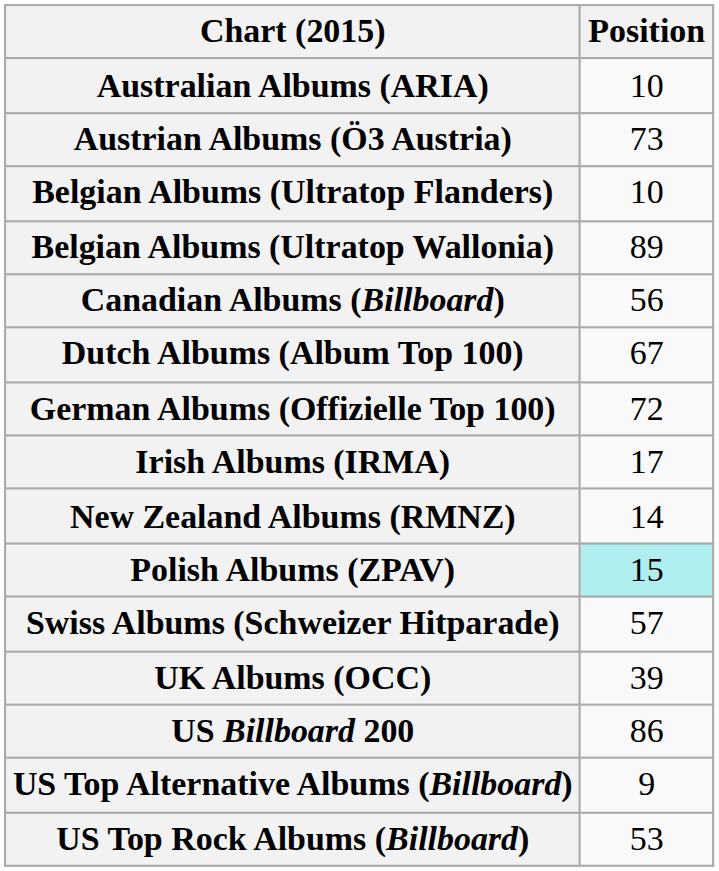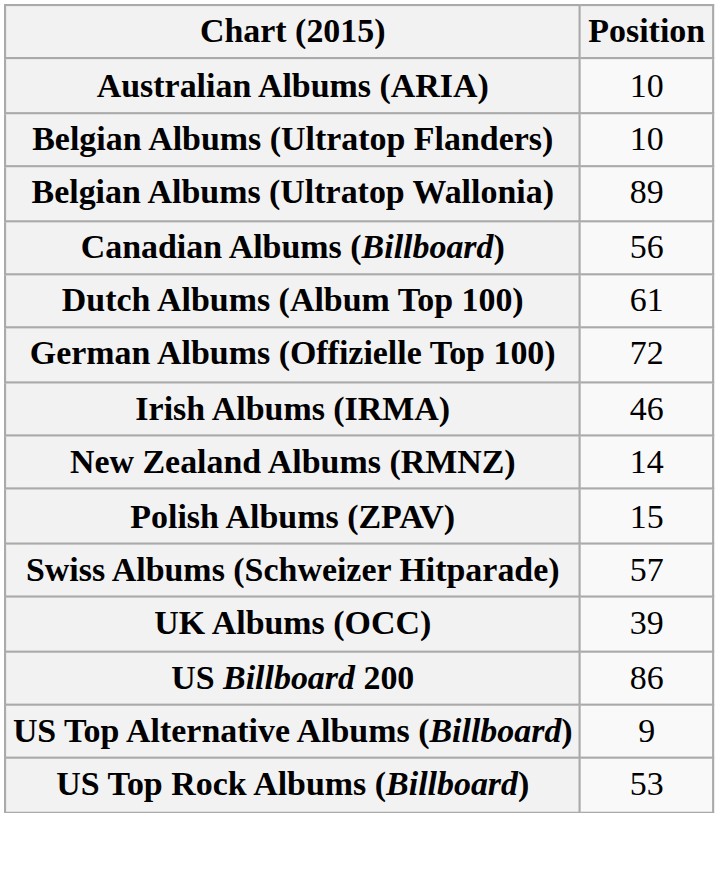 <table class="wikitable sortable plainrowheaders" style="text-align:center">
 <tr>
 <th scope="col">Chart (2015)</th>
 <th scope="col">Position</th>
 </tr>
 <tr>
 <th scope="row">Australian Albums (ARIA)</th>
 <td>10</td>
-</tr>
-<tr>
-<th scope="row">Austrian Albums (Ö3 Austria)</th>
-<td>73</td>
 </tr>
 <tr>
 <th scope="row">Belgian Albums (Ultratop Flanders)</th>
 <td>10</td>
 </tr>
 <tr>
 <th scope="row">Belgian Albums (Ultratop Wallonia)</th>
 <td>89</td>
 </tr>
 <tr>
 <th scope="row">Canadian Albums (<em>Billboard</em>)</th>
 <td>56</td>
 </tr>
 <tr>
 <th scope="row">Dutch Albums (Album Top 100)</th>
-<td>67</td>
+<td>61</td>
 </tr>
 <tr>
 <th scope="row">German Albums (Offizielle Top 100)</th>
 <td>72</td>
 </tr>
 <tr>
 <th scope="row">Irish Albums (IRMA)</th>
-<td>17</td>
+<td>46</td>
 </tr>
 <tr>
 <th scope="row">New Zealand Albums (RMNZ)</th>
 <td>14</td>
 </tr>
 <tr>
 <th scope="row">Polish Albums (ZPAV)</th>
-<td style="background: paleturquoise;">15</td>
+<td>15</td>
 </tr>
 <tr>
 <th scope="row">Swiss Albums (Schweizer Hitparade)</th>
 <td>57</td>
 </tr>
 <tr>
 <th scope="row">UK Albums (OCC)</th>
 <td>39</td>
 </tr>
 <tr>
 <th scope="row">US <em>Billboard</em> 200</th>
 <td>86</td>
 </tr>
 <tr>
 <th scope="row">US Top Alternative Albums (<em>Billboard</em>)</th>
 <td>9</td>
 </tr>
 <tr>
 <th scope="row">US Top Rock Albums (<em>Billboard</em>)</th>
 <td>53</td>
 </tr>
 </table>
